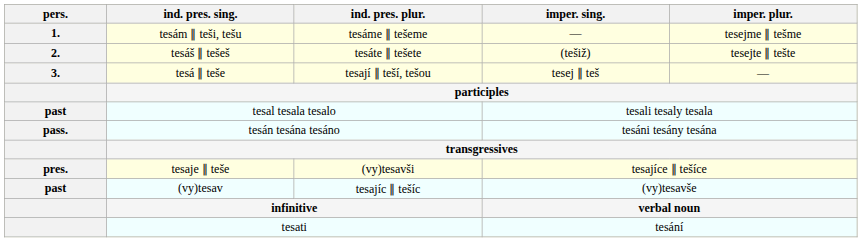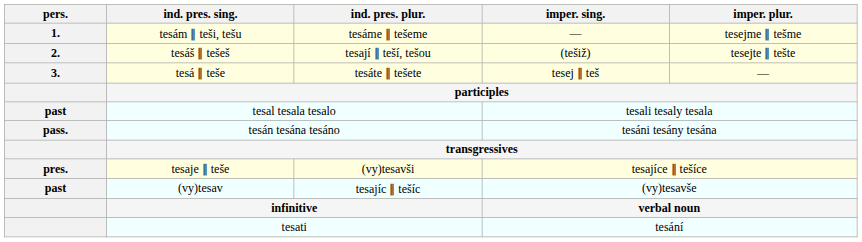 <table class="wikitable" border="1" width=90% style="text-align:center; background:lightyellow">
 <tr>
 <th>pers.</th>
 <th width=22%>ind. pres. sing.</th>
 <th width=22%>ind. pres. plur.</th>
 <th width=22%>imper. sing.</th>
 <th width=22%>imper. plur.</th>
 </tr>
 <tr>
 <th>1.</th>
 <td>tesám ∥ teši, tešu</td>
 <td>tesáme ∥ tešeme</td>
 <td>—</td>
 <td>tesejme ∥ tešme</td>
 </tr>
 <tr>
 <th>2.</th>
 <td>tesáš ∥ tešeš</td>
-<td>tesáte ∥ tešete</td>
+<td>tesají ∥ teší, tešou</td>
 <td>(tešiž)</td>
 <td>tesejte ∥ tešte</td>
 </tr>
 <tr>
 <th>3.</th>
 <td>tesá ∥ teše</td>
-<td>tesají ∥ teší, tešou</td>
+<td>tesáte ∥ tešete</td>
 <td>tesej ∥ teš</td>
 <td>—</td>
 </tr>
 <tr style="font-weight:bold; background:whitesmoke">
 <th> </th>
 <td colspan=4>participles</td>
 </tr>
 <tr style="background:azure">
 <th>past</th>
 <td colspan=2>tesal tesala tesalo</td>
 <td colspan=2>tesali tesaly tesala</td>
 </tr>
 <tr style="background:azure">
 <th>pass.</th>
 <td colspan=2>tesán tesána tesáno</td>
 <td colspan=2>tesáni tesány tesána</td>
 </tr>
 <tr style="font-weight:bold; background:whitesmoke">
 <th> </th>
 <td colspan=4>transgressives</td>
 </tr>
 <tr>
 <th>pres.</th>
 <td>tesaje ∥ teše</td>
 <td>(vy)tesavši</td>
 <td colspan=2>tesajíce ∥ tešíce</td>
 </tr>
 <tr style="background:azure">
 <th>past</th>
 <td>(vy)tesav</td>
 <td>tesajíc ∥ tešíc</td>
 <td colspan=2>(vy)tesavše</td>
 </tr>
 <tr style="font-weight:bold; background:whitesmoke">
 <th> </th>
 <td colspan=2>infinitive</td>
 <td colspan=2>verbal noun</td>
 </tr>
 <tr style="background:azure">
 <th> </th>
 <td colspan=2>tesati</td>
 <td colspan=2>tesání</td>
 </tr>
 </table>
